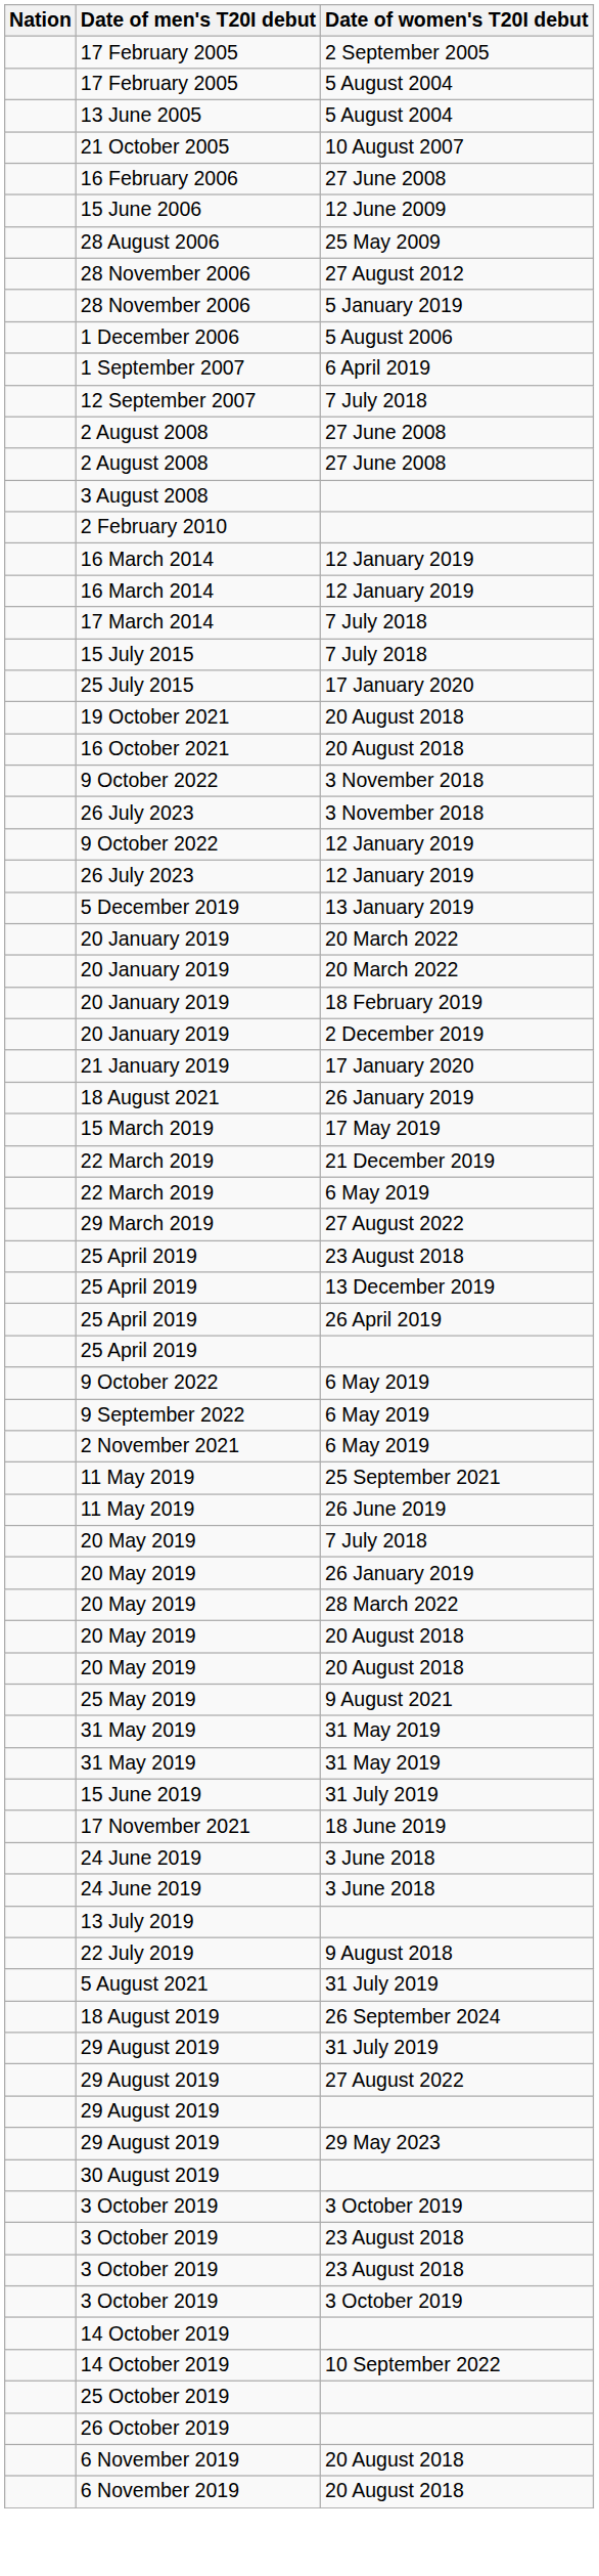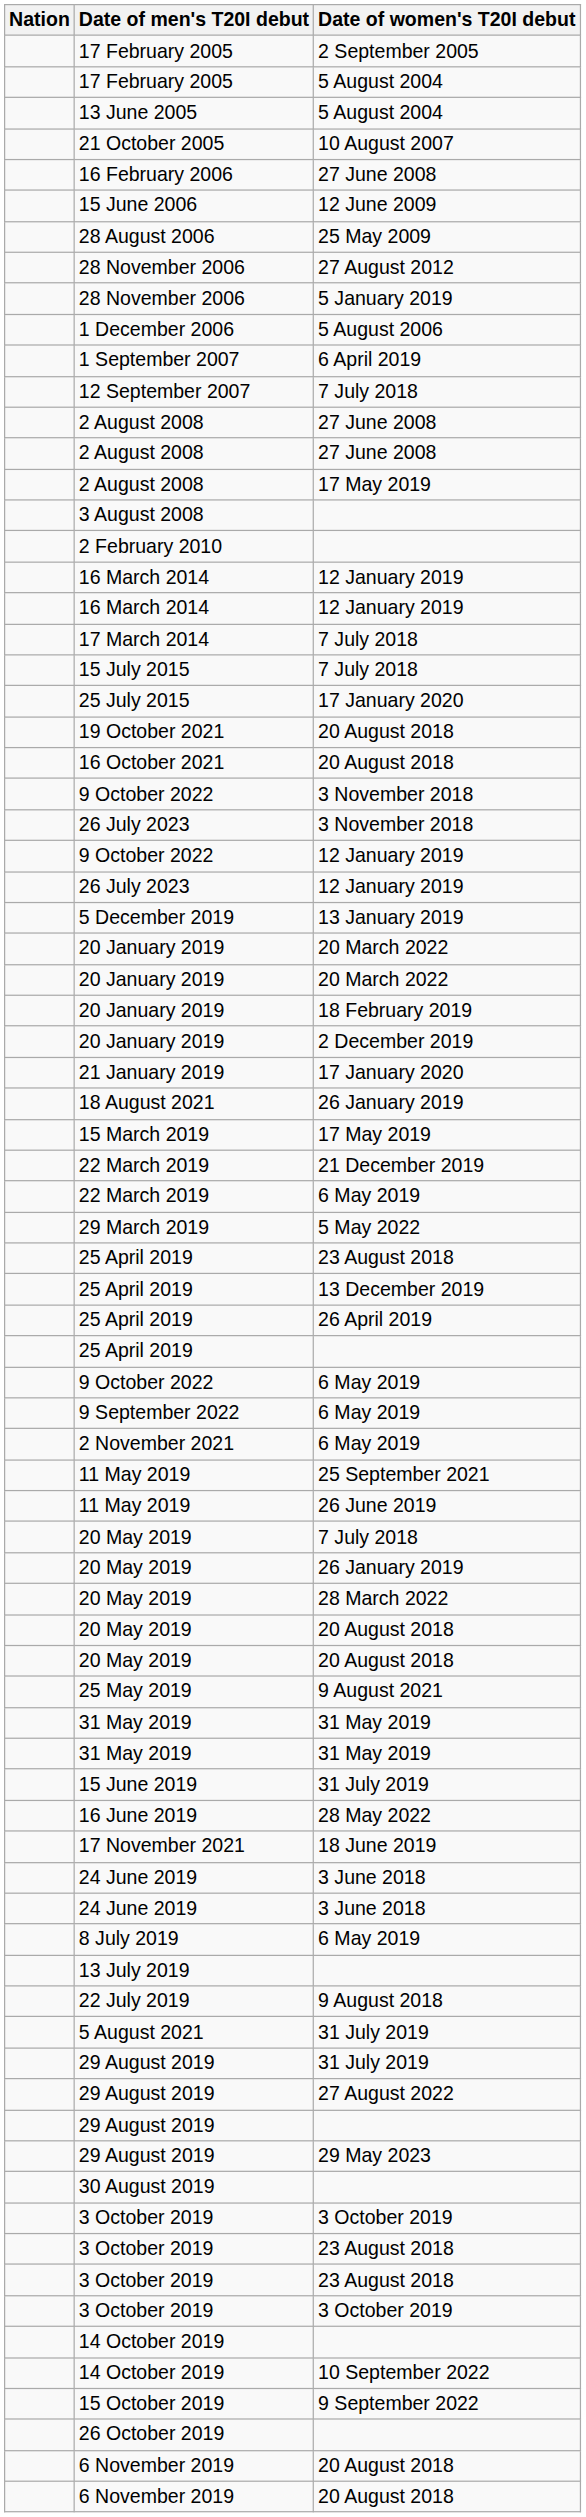 <table class="wikitable sortable">
 <tr>
 <th>Nation</th>
 <th>Date of men's T20I debut</th>
 <th>Date of women's T20I debut</th>
 </tr>
 <tr>
 <td></td>
 <td>17 February 2005</td>
 <td>2 September 2005</td>
 </tr>
 <tr>
 <td></td>
 <td>17 February 2005</td>
 <td>5 August 2004</td>
 </tr>
 <tr>
 <td></td>
 <td>13 June 2005</td>
 <td>5 August 2004</td>
 </tr>
 <tr>
 <td></td>
 <td>21 October 2005</td>
 <td>10 August 2007</td>
 </tr>
 <tr>
 <td></td>
 <td>16 February 2006</td>
 <td>27 June 2008</td>
 </tr>
 <tr>
 <td></td>
 <td>15 June 2006</td>
 <td>12 June 2009</td>
 </tr>
 <tr>
 <td></td>
 <td>28 August 2006</td>
 <td>25 May 2009</td>
 </tr>
 <tr>
 <td></td>
 <td>28 November 2006</td>
 <td>27 August 2012</td>
 </tr>
 <tr>
 <td></td>
 <td>28 November 2006</td>
 <td>5 January 2019</td>
 </tr>
 <tr>
 <td></td>
 <td>1 December 2006</td>
 <td>5 August 2006</td>
 </tr>
 <tr>
 <td></td>
 <td>1 September 2007</td>
 <td>6 April 2019</td>
 </tr>
 <tr>
 <td></td>
 <td>12 September 2007</td>
 <td>7 July 2018</td>
 </tr>
 <tr>
 <td></td>
 <td>2 August 2008</td>
 <td>27 June 2008</td>
 </tr>
 <tr>
 <td></td>
 <td>2 August 2008</td>
 <td>27 June 2008</td>
+</tr>
+<tr>
+<td></td>
+<td>2 August 2008</td>
+<td>17 May 2019</td>
 </tr>
 <tr>
 <td></td>
 <td>3 August 2008</td>
 <td></td>
 </tr>
 <tr>
 <td></td>
 <td>2 February 2010</td>
 <td></td>
 </tr>
 <tr>
 <td></td>
 <td>16 March 2014</td>
 <td>12 January 2019</td>
 </tr>
 <tr>
 <td></td>
 <td>16 March 2014</td>
 <td>12 January 2019</td>
 </tr>
 <tr>
 <td></td>
 <td>17 March 2014</td>
 <td>7 July 2018</td>
 </tr>
 <tr>
 <td></td>
 <td>15 July 2015</td>
 <td>7 July 2018</td>
 </tr>
 <tr>
 <td></td>
 <td>25 July 2015</td>
 <td>17 January 2020</td>
 </tr>
 <tr>
 <td></td>
 <td>19 October 2021</td>
 <td>20 August 2018</td>
 </tr>
 <tr>
 <td></td>
 <td>16 October 2021</td>
 <td>20 August 2018</td>
 </tr>
 <tr>
 <td></td>
 <td>9 October 2022</td>
 <td>3 November 2018</td>
 </tr>
 <tr>
 <td></td>
 <td>26 July 2023</td>
 <td>3 November 2018</td>
 </tr>
 <tr>
 <td></td>
 <td>9 October 2022</td>
 <td>12 January 2019</td>
 </tr>
 <tr>
 <td></td>
 <td>26 July 2023</td>
 <td>12 January 2019</td>
 </tr>
 <tr>
 <td></td>
 <td>5 December 2019</td>
 <td>13 January 2019</td>
 </tr>
 <tr>
 <td></td>
 <td>20 January 2019</td>
 <td>20 March 2022</td>
 </tr>
 <tr>
 <td></td>
 <td>20 January 2019</td>
 <td>20 March 2022</td>
 </tr>
 <tr>
 <td></td>
 <td>20 January 2019</td>
 <td>18 February 2019</td>
 </tr>
 <tr>
 <td></td>
 <td>20 January 2019</td>
 <td>2 December 2019</td>
 </tr>
 <tr>
 <td></td>
 <td>21 January 2019</td>
 <td>17 January 2020</td>
 </tr>
 <tr>
 <td></td>
 <td>18 August 2021</td>
 <td>26 January 2019</td>
 </tr>
 <tr>
 <td></td>
 <td>15 March 2019</td>
 <td>17 May 2019</td>
 </tr>
 <tr>
 <td></td>
 <td>22 March 2019</td>
 <td>21 December 2019</td>
 </tr>
 <tr>
 <td></td>
 <td>22 March 2019</td>
 <td>6 May 2019</td>
 </tr>
 <tr>
 <td></td>
 <td>29 March 2019</td>
-<td>27 August 2022</td>
+<td>5 May 2022</td>
 </tr>
 <tr>
 <td></td>
 <td>25 April 2019</td>
 <td>23 August 2018</td>
 </tr>
 <tr>
 <td></td>
 <td>25 April 2019</td>
 <td>13 December 2019</td>
 </tr>
 <tr>
 <td></td>
 <td>25 April 2019</td>
 <td>26 April 2019</td>
 </tr>
 <tr>
 <td></td>
 <td>25 April 2019</td>
 <td></td>
 </tr>
 <tr>
 <td></td>
 <td>9 October 2022</td>
 <td>6 May 2019</td>
 </tr>
 <tr>
 <td></td>
 <td>9 September 2022</td>
 <td>6 May 2019</td>
 </tr>
 <tr>
 <td></td>
 <td>2 November 2021</td>
 <td>6 May 2019</td>
 </tr>
 <tr>
 <td></td>
 <td>11 May 2019</td>
 <td>25 September 2021</td>
 </tr>
 <tr>
 <td></td>
 <td>11 May 2019</td>
 <td>26 June 2019</td>
 </tr>
 <tr>
 <td></td>
 <td>20 May 2019</td>
 <td>7 July 2018</td>
 </tr>
 <tr>
 <td></td>
 <td>20 May 2019</td>
 <td>26 January 2019</td>
 </tr>
 <tr>
 <td></td>
 <td>20 May 2019</td>
 <td>28 March 2022</td>
 </tr>
 <tr>
 <td></td>
 <td>20 May 2019</td>
 <td>20 August 2018</td>
 </tr>
 <tr>
 <td></td>
 <td>20 May 2019</td>
 <td>20 August 2018</td>
 </tr>
 <tr>
 <td></td>
 <td>25 May 2019</td>
 <td>9 August 2021</td>
 </tr>
 <tr>
 <td></td>
 <td>31 May 2019</td>
 <td>31 May 2019</td>
 </tr>
 <tr>
 <td></td>
 <td>31 May 2019</td>
 <td>31 May 2019</td>
 </tr>
 <tr>
 <td></td>
 <td>15 June 2019</td>
 <td>31 July 2019</td>
 </tr>
 <tr>
 <td></td>
+<td>16 June 2019</td>
+<td>28 May 2022</td>
+</tr>
+<tr>
+<td></td>
 <td>17 November 2021</td>
 <td>18 June 2019</td>
 </tr>
 <tr>
 <td></td>
 <td>24 June 2019</td>
 <td>3 June 2018</td>
 </tr>
 <tr>
 <td></td>
 <td>24 June 2019</td>
 <td>3 June 2018</td>
 </tr>
 <tr>
 <td></td>
+<td>8 July 2019</td>
+<td>6 May 2019</td>
+</tr>
+<tr>
+<td></td>
 <td>13 July 2019</td>
 <td></td>
 </tr>
 <tr>
 <td></td>
 <td>22 July 2019</td>
 <td>9 August 2018</td>
 </tr>
 <tr>
 <td></td>
 <td>5 August 2021</td>
 <td>31 July 2019</td>
-</tr>
-<tr>
-<td></td>
-<td>18 August 2019</td>
-<td>26 September 2024</td>
 </tr>
 <tr>
 <td></td>
 <td>29 August 2019</td>
 <td>31 July 2019</td>
 </tr>
 <tr>
 <td></td>
 <td>29 August 2019</td>
 <td>27 August 2022</td>
 </tr>
 <tr>
 <td></td>
 <td>29 August 2019</td>
 <td></td>
 </tr>
 <tr>
 <td></td>
 <td>29 August 2019</td>
 <td>29 May 2023</td>
 </tr>
 <tr>
 <td></td>
 <td>30 August 2019</td>
 <td></td>
 </tr>
 <tr>
 <td></td>
 <td>3 October 2019</td>
 <td>3 October 2019</td>
 </tr>
 <tr>
 <td></td>
 <td>3 October 2019</td>
 <td>23 August 2018</td>
 </tr>
 <tr>
 <td></td>
 <td>3 October 2019</td>
 <td>23 August 2018</td>
 </tr>
 <tr>
 <td></td>
 <td>3 October 2019</td>
 <td>3 October 2019</td>
 </tr>
 <tr>
 <td></td>
 <td>14 October 2019</td>
 <td></td>
 </tr>
 <tr>
 <td></td>
 <td>14 October 2019</td>
 <td>10 September 2022</td>
 </tr>
 <tr>
 <td></td>
-<td>25 October 2019</td>
-<td></td>
+<td>15 October 2019</td>
+<td>9 September 2022</td>
 </tr>
 <tr>
 <td></td>
 <td>26 October 2019</td>
 <td></td>
 </tr>
 <tr>
 <td></td>
 <td>6 November 2019</td>
 <td>20 August 2018</td>
 </tr>
 <tr>
 <td></td>
 <td>6 November 2019</td>
 <td>20 August 2018</td>
 </tr>
 </table>
